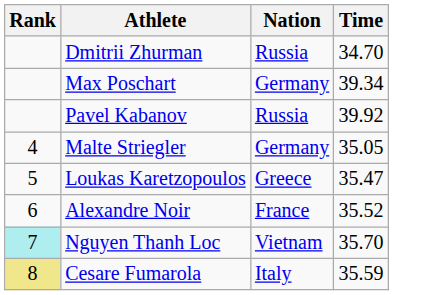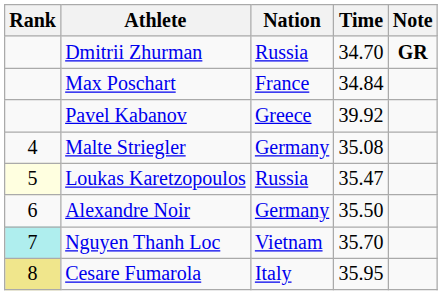 <table class="wikitable sortable" style="text-align:center">
 <tr>
 <th>Rank</th>
 <th>Athlete</th>
 <th>Nation</th>
 <th>Time</th>
+<th>Note</th>
 </tr>
 <tr>
 <td></td>
 <td align=left><a href='#'>Dmitrii Zhurman</a></td>
 <td align=left> <a href='#'>Russia</a></td>
 <td>34.70</td>
+<td><strong>GR</strong></td>
 </tr>
 <tr>
 <td></td>
 <td align=left><a href='#'>Max Poschart</a></td>
-<td align=left> <a href='#'>Germany</a></td>
-<td>39.34</td>
+<td align=left> <a href='#'>France</a></td>
+<td>34.84</td>
+<td></td>
 </tr>
 <tr>
 <td></td>
 <td align=left><a href='#'>Pavel Kabanov</a></td>
-<td align=left> <a href='#'>Russia</a></td>
+<td align=left> <a href='#'>Greece</a></td>
 <td>39.92</td>
+<td></td>
 </tr>
 <tr>
 <td>4</td>
 <td align=left><a href='#'>Malte Striegler</a></td>
 <td align=left> <a href='#'>Germany</a></td>
-<td>35.05</td>
+<td>35.08</td>
+<td></td>
 </tr>
 <tr>
-<td>5</td>
+<td style="background: lightyellow;">5</td>
 <td align=left><a href='#'>Loukas Karetzopoulos</a></td>
-<td align=left> <a href='#'>Greece</a></td>
+<td align=left> <a href='#'>Russia</a></td>
 <td>35.47</td>
+<td></td>
 </tr>
 <tr>
 <td>6</td>
 <td align=left><a href='#'>Alexandre Noir</a></td>
-<td align=left> <a href='#'>France</a></td>
-<td>35.52</td>
+<td align=left> <a href='#'>Germany</a></td>
+<td>35.50</td>
+<td></td>
 </tr>
 <tr>
 <td style="background: paleturquoise;">7</td>
 <td align=left><a href='#'>Nguyen Thanh Loc</a></td>
 <td align=left> <a href='#'>Vietnam</a></td>
 <td>35.70</td>
+<td></td>
 </tr>
 <tr>
 <td style="background: khaki;">8</td>
 <td align=left><a href='#'>Cesare Fumarola</a></td>
 <td align=left> <a href='#'>Italy</a></td>
-<td>35.59</td>
+<td>35.95</td>
+<td></td>
 </tr>
 </table>
